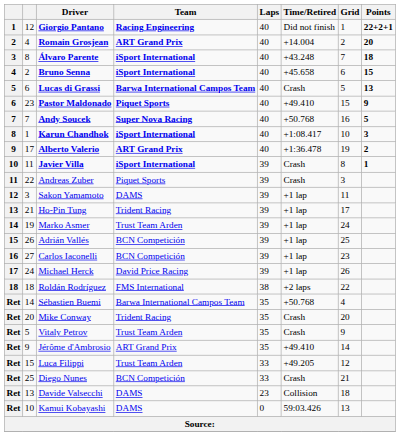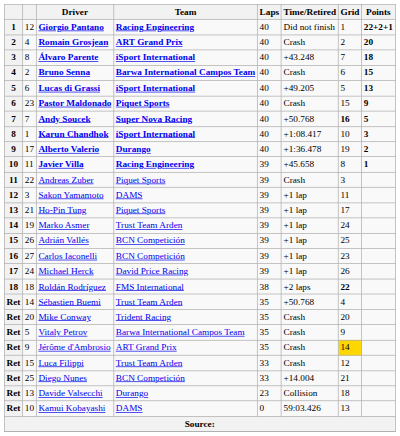 <table class="wikitable" style="font-size:85%">
 <tr>
 <th></th>
 <th></th>
 <th>Driver</th>
 <th>Team</th>
 <th>Laps</th>
 <th>Time/Retired</th>
 <th>Grid</th>
 <th>Points</th>
 </tr>
 <tr>
 <th>1</th>
 <td>12</td>
 <td> <strong><a href='#'>Giorgio Pantano</a></strong></td>
 <td><strong><a href='#'>Racing Engineering</a></strong></td>
 <td>40</td>
 <td>Did not finish</td>
 <td>1</td>
 <td><strong>22+2+1</strong></td>
 </tr>
 <tr>
 <th>2</th>
 <td>4</td>
 <td> <strong><a href='#'>Romain Grosjean</a></strong></td>
 <td><strong><a href='#'>ART Grand Prix</a></strong></td>
 <td>40</td>
-<td>+14.004</td>
+<td>Crash</td>
 <td>2</td>
 <td><strong>20</strong></td>
 </tr>
 <tr>
 <th>3</th>
 <td>8</td>
 <td> <strong><a href='#'>Álvaro Parente</a></strong></td>
 <td><strong><a href='#'>iSport International</a></strong></td>
 <td>40</td>
 <td>+43.248</td>
 <td>7</td>
 <td><strong>18</strong></td>
 </tr>
 <tr>
 <th>4</th>
 <td>2</td>
 <td> <strong><a href='#'>Bruno Senna</a></strong></td>
-<td><strong><a href='#'>iSport International</a></strong></td>
+<td><strong><a href='#'>Barwa International Campos Team</a></strong></td>
 <td>40</td>
-<td>+45.658</td>
+<td>Crash</td>
 <td>6</td>
 <td><strong>15</strong></td>
 </tr>
 <tr>
 <th>5</th>
 <td>6</td>
 <td> <strong><a href='#'>Lucas di Grassi</a></strong></td>
-<td><strong><a href='#'>Barwa International Campos Team</a></strong></td>
+<td><strong><a href='#'>iSport International</a></strong></td>
 <td>40</td>
-<td>Crash</td>
+<td>+49.205</td>
 <td>5</td>
 <td><strong>13</strong></td>
 </tr>
 <tr>
 <th>6</th>
 <td>23</td>
 <td> <strong><a href='#'>Pastor Maldonado</a></strong></td>
 <td><strong><a href='#'>Piquet Sports</a></strong></td>
 <td>40</td>
-<td>+49.410</td>
+<td>Crash</td>
 <td>15</td>
 <td><strong>9</strong></td>
 </tr>
 <tr>
 <th>7</th>
 <td>7</td>
 <td> <strong><a href='#'>Andy Soucek</a></strong></td>
 <td><strong><a href='#'>Super Nova Racing</a></strong></td>
 <td>40</td>
 <td>+50.768</td>
-<td>16</td>
+<td><strong>16</strong></td>
 <td><strong>5</strong></td>
 </tr>
 <tr>
 <th>8</th>
 <td>1</td>
 <td> <strong><a href='#'>Karun Chandhok</a></strong></td>
 <td><strong><a href='#'>iSport International</a></strong></td>
 <td>40</td>
 <td>+1:08.417</td>
 <td>10</td>
 <td><strong>3</strong></td>
 </tr>
 <tr>
 <th>9</th>
 <td>17</td>
 <td> <strong><a href='#'>Alberto Valerio</a></strong></td>
-<td><strong><a href='#'>ART Grand Prix</a></strong></td>
+<td><strong><a href='#'>Durango</a></strong></td>
 <td>40</td>
 <td>+1:36.478</td>
 <td>19</td>
 <td><strong>2</strong></td>
 </tr>
 <tr>
 <th>10</th>
 <td>11</td>
 <td> <strong><a href='#'>Javier Villa</a></strong></td>
-<td><strong><a href='#'>iSport International</a></strong></td>
+<td><strong><a href='#'>Racing Engineering</a></strong></td>
 <td>39</td>
-<td>Crash</td>
+<td>+45.658</td>
 <td>8</td>
 <td><strong>1</strong></td>
 </tr>
 <tr>
 <th>11</th>
 <td>22</td>
 <td> <a href='#'>Andreas Zuber</a></td>
 <td><a href='#'>Piquet Sports</a></td>
 <td>39</td>
 <td>Crash</td>
 <td>3</td>
 <td></td>
 </tr>
 <tr>
 <th>12</th>
 <td>3</td>
 <td> <a href='#'>Sakon Yamamoto</a></td>
 <td><a href='#'>DAMS</a></td>
 <td>39</td>
 <td>+1 lap</td>
 <td>11</td>
 <td></td>
 </tr>
 <tr>
 <th>13</th>
 <td>21</td>
 <td> <a href='#'>Ho-Pin Tung</a></td>
-<td><a href='#'>Trident Racing</a></td>
+<td><a href='#'>Piquet Sports</a></td>
 <td>39</td>
 <td>+1 lap</td>
 <td>17</td>
 <td></td>
 </tr>
 <tr>
 <th>14</th>
 <td>19</td>
 <td> <a href='#'>Marko Asmer</a></td>
 <td><a href='#'>Trust Team Arden</a></td>
 <td>39</td>
 <td>+1 lap</td>
 <td>24</td>
 <td></td>
 </tr>
 <tr>
 <th>15</th>
 <td>26</td>
 <td> <a href='#'>Adrián Vallés</a></td>
 <td><a href='#'>BCN Competición</a></td>
 <td>39</td>
 <td>+1 lap</td>
 <td>25</td>
 <td></td>
 </tr>
 <tr>
 <th>16</th>
 <td>27</td>
 <td> <a href='#'>Carlos Iaconelli</a></td>
 <td><a href='#'>BCN Competición</a></td>
 <td>39</td>
 <td>+1 lap</td>
 <td>23</td>
 <td></td>
 </tr>
 <tr>
 <th>17</th>
 <td>24</td>
 <td> <a href='#'>Michael Herck</a></td>
 <td><a href='#'>David Price Racing</a></td>
 <td>39</td>
 <td>+1 lap</td>
 <td>26</td>
 <td></td>
 </tr>
 <tr>
 <th>18</th>
 <td>18</td>
 <td> <a href='#'>Roldán Rodríguez</a></td>
 <td><a href='#'>FMS International</a></td>
 <td>38</td>
 <td>+2 laps</td>
-<td>22</td>
+<td><strong>22</strong></td>
 <td></td>
 </tr>
 <tr>
 <th>Ret</th>
 <td>14</td>
 <td> <a href='#'>Sébastien Buemi</a></td>
-<td><a href='#'>Barwa International Campos Team</a></td>
+<td><a href='#'>Trust Team Arden</a></td>
 <td>35</td>
 <td>+50.768</td>
 <td>4</td>
 <td></td>
 </tr>
 <tr>
 <th>Ret</th>
 <td>20</td>
 <td> <a href='#'>Mike Conway</a></td>
 <td><a href='#'>Trident Racing</a></td>
 <td>35</td>
 <td>Crash</td>
 <td>20</td>
 <td></td>
 </tr>
 <tr>
 <th>Ret</th>
 <td>5</td>
 <td> <a href='#'>Vitaly Petrov</a></td>
-<td><a href='#'>Trust Team Arden</a></td>
+<td><a href='#'>Barwa International Campos Team</a></td>
 <td>35</td>
 <td>Crash</td>
 <td>9</td>
 <td></td>
 </tr>
 <tr>
 <th>Ret</th>
 <td>9</td>
 <td> <a href='#'>Jérôme d'Ambrosio</a></td>
 <td><a href='#'>ART Grand Prix</a></td>
 <td>35</td>
-<td>+49.410</td>
-<td>14</td>
+<td>Crash</td>
+<td style="background: gold;">14</td>
 <td></td>
 </tr>
 <tr>
 <th>Ret</th>
 <td>15</td>
 <td> <a href='#'>Luca Filippi</a></td>
 <td><a href='#'>Trust Team Arden</a></td>
 <td>33</td>
-<td>+49.205</td>
+<td>Crash</td>
 <td>12</td>
 <td></td>
 </tr>
 <tr>
 <th>Ret</th>
 <td>25</td>
 <td> <a href='#'>Diego Nunes</a></td>
 <td><a href='#'>BCN Competición</a></td>
 <td>33</td>
-<td>Crash</td>
+<td>+14.004</td>
 <td>21</td>
 <td></td>
 </tr>
 <tr>
 <th>Ret</th>
 <td>13</td>
 <td> <a href='#'>Davide Valsecchi</a></td>
-<td><a href='#'>DAMS</a></td>
+<td><a href='#'>Durango</a></td>
 <td>23</td>
 <td>Collision</td>
 <td>18</td>
 <td></td>
 </tr>
 <tr>
 <th>Ret</th>
 <td>10</td>
 <td> <a href='#'>Kamui Kobayashi</a></td>
 <td><a href='#'>DAMS</a></td>
 <td>0</td>
 <td>59:03.426</td>
 <td>13</td>
 <td></td>
 </tr>
 <tr>
 <th colspan="8">Source:</th>
 </tr>
 <tr>
 </tr>
 </table>
